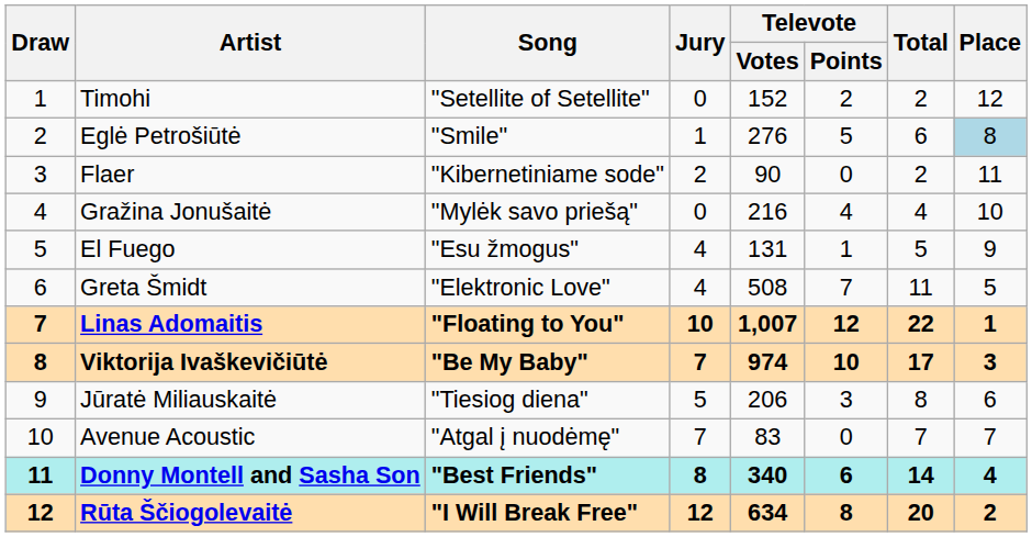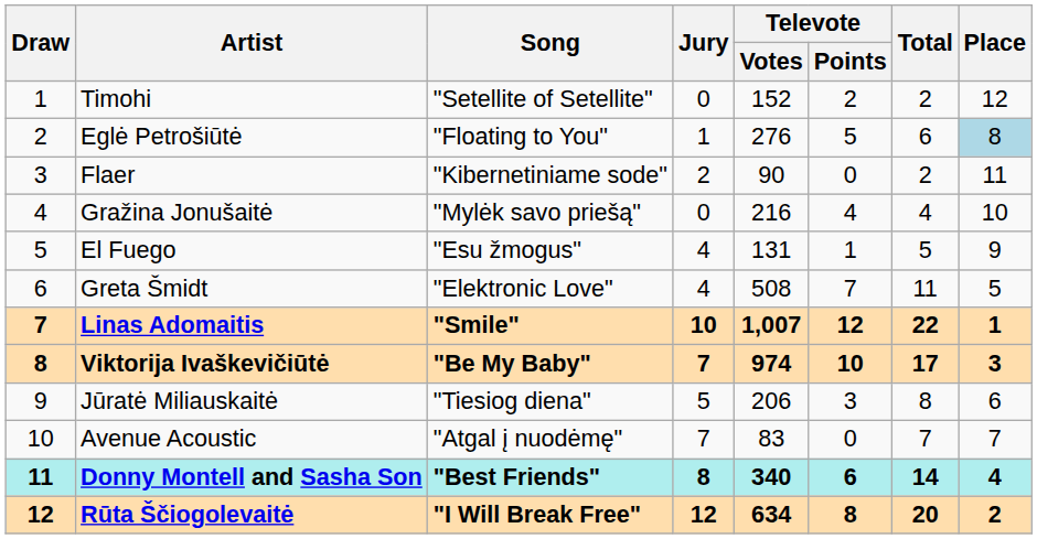 <table class="sortable wikitable" style="margin: 1em auto 1em auto; text-align:center;">
 <tr>
 <th rowspan="2">Draw</th>
 <th rowspan="2">Artist</th>
 <th rowspan="2">Song</th>
 <th rowspan="2">Jury</th>
 <th colspan="2">Televote</th>
 <th rowspan="2">Total</th>
 <th rowspan="2">Place</th>
 </tr>
 <tr>
 <th>Votes</th>
 <th>Points</th>
 </tr>
 <tr>
 <td>1</td>
 <td align="left">Timohi</td>
 <td align="left">"Setellite of Setellite"</td>
 <td>0</td>
 <td>152</td>
 <td>2</td>
 <td>2</td>
 <td>12</td>
 </tr>
 <tr>
 <td>2</td>
 <td align="left">Eglė Petrošiūtė</td>
-<td align="left">"Smile"</td>
+<td align="left">"Floating to You"</td>
 <td>1</td>
 <td>276</td>
 <td>5</td>
 <td>6</td>
 <td style="background: lightblue;">8</td>
 </tr>
 <tr>
 <td>3</td>
 <td align="left">Flaer</td>
 <td align="left">"Kibernetiniame sode"</td>
 <td>2</td>
 <td>90</td>
 <td>0</td>
 <td>2</td>
 <td>11</td>
 </tr>
 <tr>
 <td>4</td>
 <td align="left">Gražina Jonušaitė</td>
 <td align="left">"Mylėk savo priešą"</td>
 <td>0</td>
 <td>216</td>
 <td>4</td>
 <td>4</td>
 <td>10</td>
 </tr>
 <tr>
 <td>5</td>
 <td align="left">El Fuego</td>
 <td align="left">"Esu žmogus"</td>
 <td>4</td>
 <td>131</td>
 <td>1</td>
 <td>5</td>
 <td>9</td>
 </tr>
 <tr>
 <td>6</td>
 <td align="left">Greta Šmidt</td>
 <td align="left">"Elektronic Love"</td>
 <td>4</td>
 <td>508</td>
 <td>7</td>
 <td>11</td>
 <td>5</td>
 </tr>
 <tr style="font-weight:bold; background:navajowhite;">
 <td>7</td>
 <td align="left"><a href='#'>Linas Adomaitis</a></td>
-<td align="left">"Floating to You"</td>
+<td align="left">"Smile"</td>
 <td>10</td>
 <td>1,007</td>
 <td>12</td>
 <td>22</td>
 <td>1</td>
 </tr>
 <tr style="font-weight:bold; background:navajowhite;">
 <td>8</td>
 <td align="left">Viktorija Ivaškevičiūtė</td>
 <td align="left">"Be My Baby"</td>
 <td>7</td>
 <td>974</td>
 <td>10</td>
 <td>17</td>
 <td>3</td>
 </tr>
 <tr>
 <td>9</td>
 <td align="left">Jūratė Miliauskaitė</td>
 <td align="left">"Tiesiog diena"</td>
 <td>5</td>
 <td>206</td>
 <td>3</td>
 <td>8</td>
 <td>6</td>
 </tr>
 <tr>
 <td>10</td>
 <td align="left">Avenue Acoustic</td>
 <td align="left">"Atgal į nuodėmę"</td>
 <td>7</td>
 <td>83</td>
 <td>0</td>
 <td>7</td>
 <td>7</td>
 </tr>
 <tr style="font-weight:bold; background:paleturquoise;">
 <td>11</td>
 <td align="left"><a href='#'>Donny Montell</a> and <a href='#'>Sasha Son</a></td>
 <td align="left">"Best Friends"</td>
 <td>8</td>
 <td>340</td>
 <td>6</td>
 <td>14</td>
 <td>4</td>
 </tr>
 <tr style="font-weight:bold; background:navajowhite;">
 <td>12</td>
 <td align="left"><a href='#'>Rūta Ščiogolevaitė</a></td>
 <td align="left">"I Will Break Free"</td>
 <td>12</td>
 <td>634</td>
 <td>8</td>
 <td>20</td>
 <td>2</td>
 </tr>
 </table>
